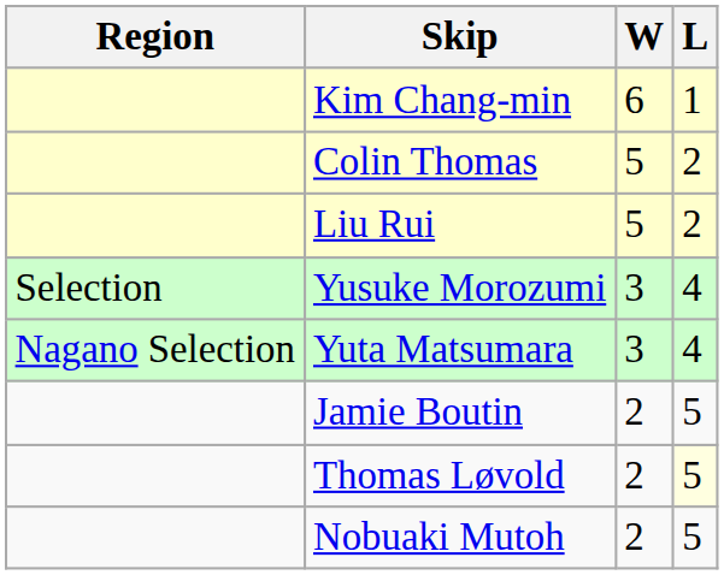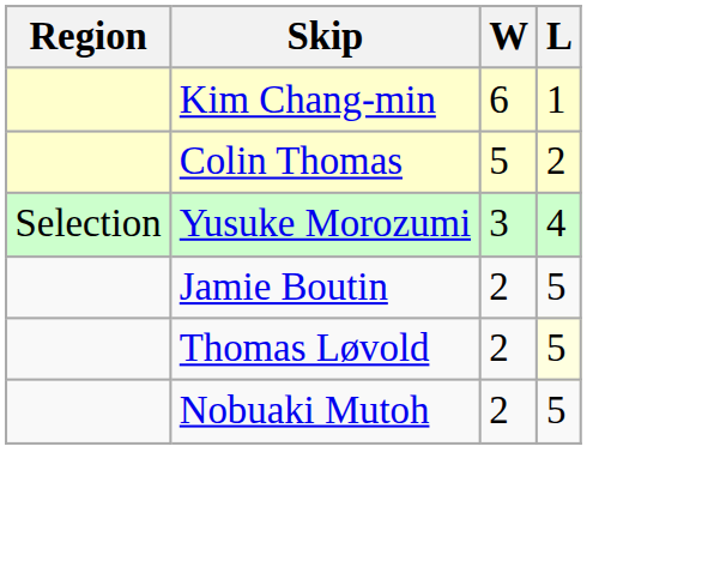 <table class=wikitable>
 <tr>
 <th>Region</th>
 <th>Skip</th>
 <th>W</th>
 <th>L</th>
 </tr>
 <tr bgcolor=#ffffcc>
 <td></td>
 <td><a href='#'>Kim Chang-min</a></td>
 <td>6</td>
 <td>1</td>
 </tr>
 <tr bgcolor=#ffffcc>
 <td></td>
 <td><a href='#'>Colin Thomas</a></td>
 <td>5</td>
 <td>2</td>
 </tr>
-<tr bgcolor=#ffffcc>
-<td></td>
-<td><a href='#'>Liu Rui</a></td>
-<td>5</td>
-<td>2</td>
-</tr>
 <tr bgcolor=#ccffcc>
 <td> Selection</td>
 <td><a href='#'>Yusuke Morozumi</a></td>
-<td>3</td>
-<td>4</td>
-</tr>
-<tr bgcolor=#ccffcc>
-<td> <a href='#'>Nagano</a> Selection</td>
-<td><a href='#'>Yuta Matsumara</a></td>
 <td>3</td>
 <td>4</td>
 </tr>
 <tr>
 <td></td>
 <td><a href='#'>Jamie Boutin</a></td>
 <td>2</td>
 <td>5</td>
 </tr>
 <tr>
 <td></td>
 <td><a href='#'>Thomas Løvold</a></td>
 <td>2</td>
 <td style="background: lightyellow;">5</td>
 </tr>
 <tr>
 <td></td>
 <td><a href='#'>Nobuaki Mutoh</a></td>
 <td>2</td>
 <td>5</td>
 </tr>
 </table>
